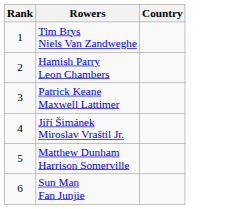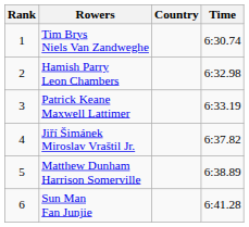 <table class="wikitable" style="text-align:center">
 <tr>
 <th>Rank</th>
 <th>Rowers</th>
 <th>Country</th>
+<th>Time</th>
 </tr>
 <tr>
 <td>1</td>
 <td align="left"><a href='#'>Tim Brys</a><br><a href='#'>Niels Van Zandweghe</a></td>
 <td align="left"></td>
+<td>6:30.74</td>
 </tr>
 <tr>
 <td>2</td>
 <td align="left"><a href='#'>Hamish Parry</a><br><a href='#'>Leon Chambers</a></td>
 <td align="left"></td>
+<td>6:32.98</td>
 </tr>
 <tr>
 <td>3</td>
 <td align="left"><a href='#'>Patrick Keane</a><br><a href='#'>Maxwell Lattimer</a></td>
 <td align="left"></td>
+<td>6:33.19</td>
 </tr>
 <tr>
 <td>4</td>
 <td align="left"><a href='#'>Jiří Šimánek</a><br><a href='#'>Miroslav Vraštil Jr.</a></td>
 <td align="left"></td>
+<td>6:37.82</td>
 </tr>
 <tr>
 <td>5</td>
 <td align="left"><a href='#'>Matthew Dunham</a><br><a href='#'>Harrison Somerville</a></td>
 <td align="left"></td>
+<td>6:38.89</td>
 </tr>
 <tr>
 <td>6</td>
 <td align="left"><a href='#'>Sun Man</a><br><a href='#'>Fan Junjie</a></td>
 <td align="left"></td>
+<td>6:41.28</td>
 </tr>
 </table>
